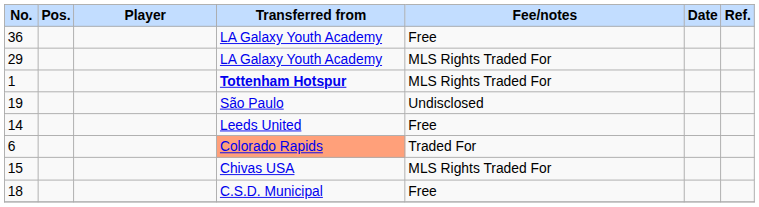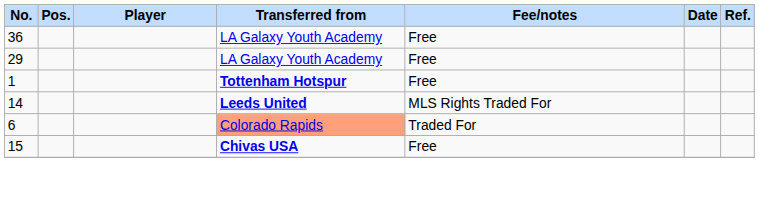 <table class="wikitable sortable" style="text-align:left; font-size:95%;">
 <tr>
 <th style="background:#c2ddff; width:30px;"><strong>No.</strong></th>
 <th style="background:#c2ddff; width:30px;"><strong>Pos.</strong></th>
 <th style="background:#c2ddff; width:150px;"><strong>Player</strong></th>
 <th style="background:#c2ddff; width:200px;"><strong>Transferred from</strong></th>
 <th style="background:#c2ddff; width:300px;"><strong>Fee/notes</strong></th>
 <th style="background:#c2ddff; width:30px;"><strong>Date</strong></th>
 <th style="background:#c2ddff; width:30px;"><strong>Ref.</strong></th>
 </tr>
 <tr>
 <td>36</td>
 <td align=center></td>
 <td></td>
 <td> <a href='#'>LA Galaxy Youth Academy</a></td>
 <td>Free</td>
 <td></td>
 <td></td>
 </tr>
 <tr>
 <td>29</td>
 <td align=center></td>
 <td></td>
 <td> <a href='#'>LA Galaxy Youth Academy</a></td>
-<td>MLS Rights Traded For</td>
+<td>Free</td>
 <td></td>
 <td></td>
 </tr>
 <tr>
 <td>1</td>
 <td align=center></td>
 <td></td>
 <td><strong> <a href='#'>Tottenham Hotspur</a></strong></td>
-<td>MLS Rights Traded For</td>
-<td></td>
-<td></td>
-</tr>
-<tr>
-<td>19</td>
-<td align=center></td>
-<td></td>
-<td> <a href='#'>São Paulo</a></td>
-<td>Undisclosed</td>
+<td>Free</td>
 <td></td>
 <td></td>
 </tr>
 <tr>
 <td>14</td>
 <td align=center></td>
 <td></td>
-<td> <a href='#'>Leeds United</a></td>
-<td>Free</td>
+<td><strong> <a href='#'>Leeds United</a></strong></td>
+<td>MLS Rights Traded For</td>
 <td></td>
 <td></td>
 </tr>
 <tr>
 <td>6</td>
 <td align=center></td>
 <td></td>
 <td style="background: lightsalmon;"> <a href='#'>Colorado Rapids</a></td>
 <td>Traded For</td>
 <td></td>
 <td></td>
 </tr>
 <tr>
 <td>15</td>
 <td align=center></td>
 <td></td>
-<td><a href='#'>Chivas USA</a></td>
-<td>MLS Rights Traded For</td>
-<td></td>
-<td></td>
-</tr>
-<tr>
-<td>18</td>
-<td align=center></td>
-<td></td>
-<td> <a href='#'>C.S.D. Municipal</a></td>
+<td><strong><a href='#'>Chivas USA</a></strong></td>
 <td>Free</td>
 <td></td>
 <td></td>
 </tr>
 <tr>
 </tr>
 </table>
